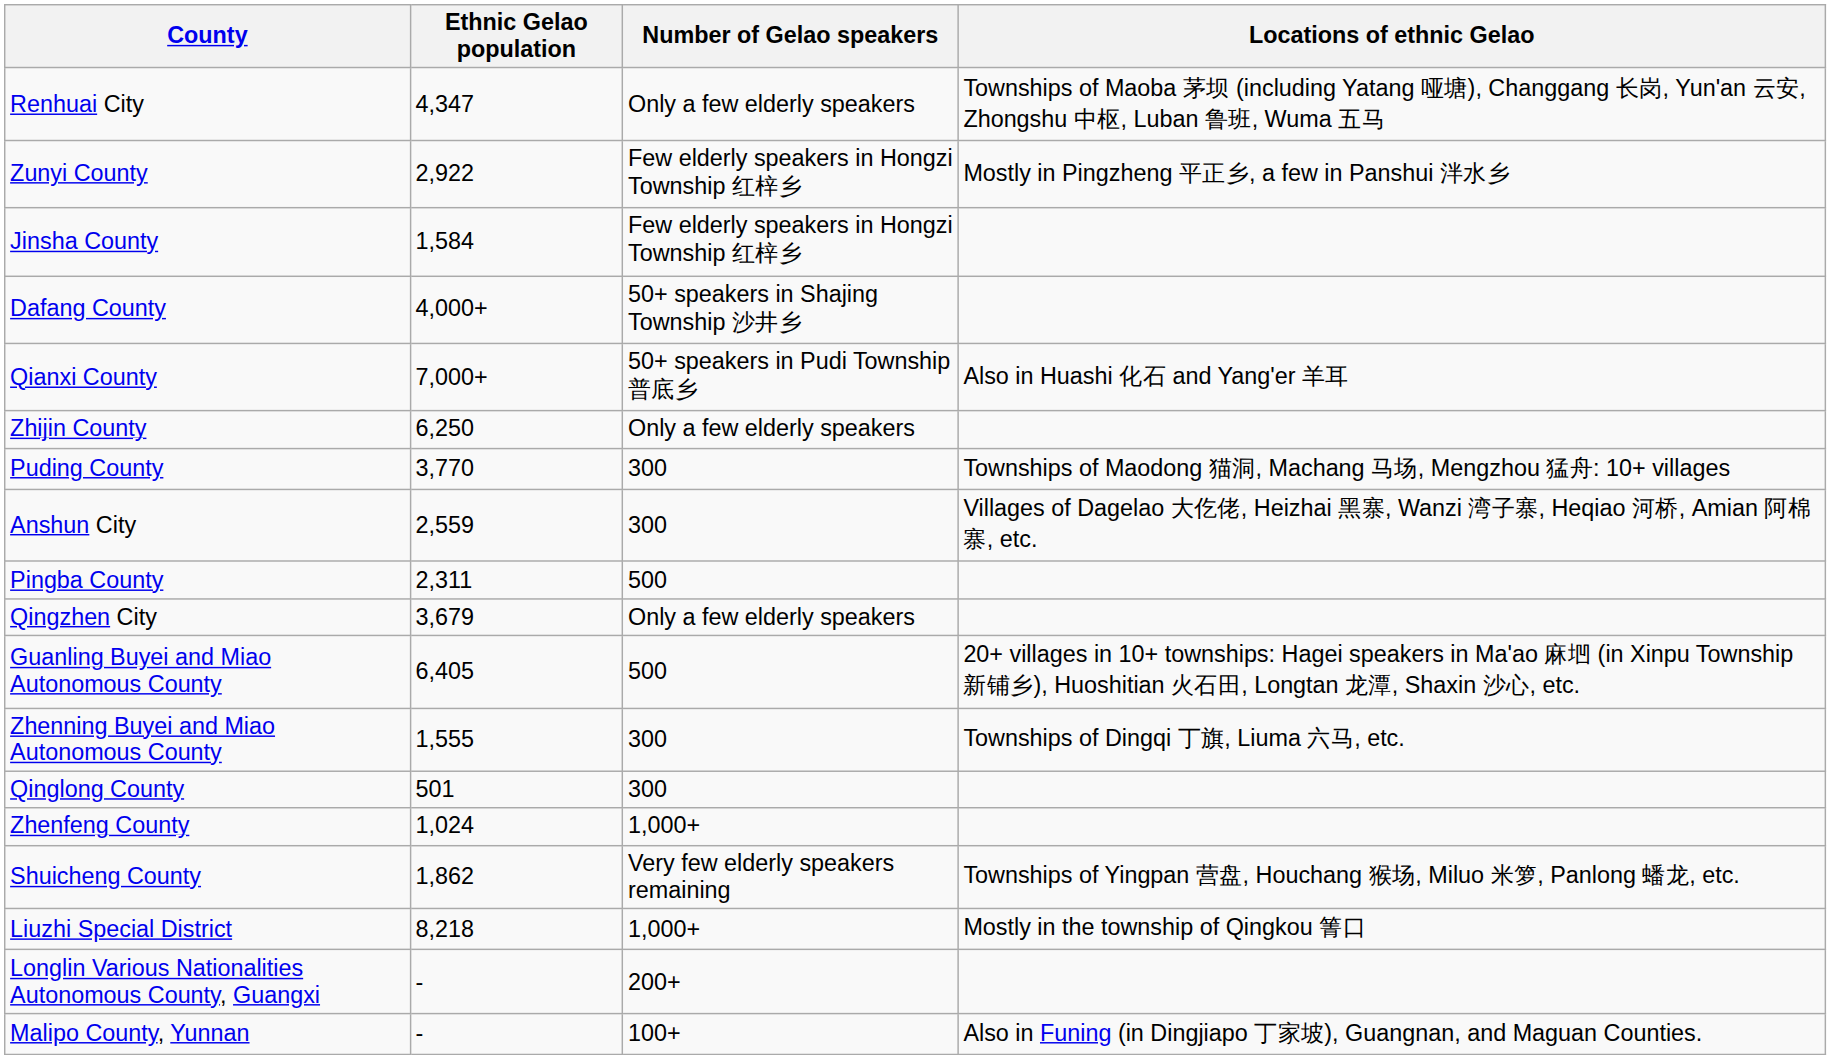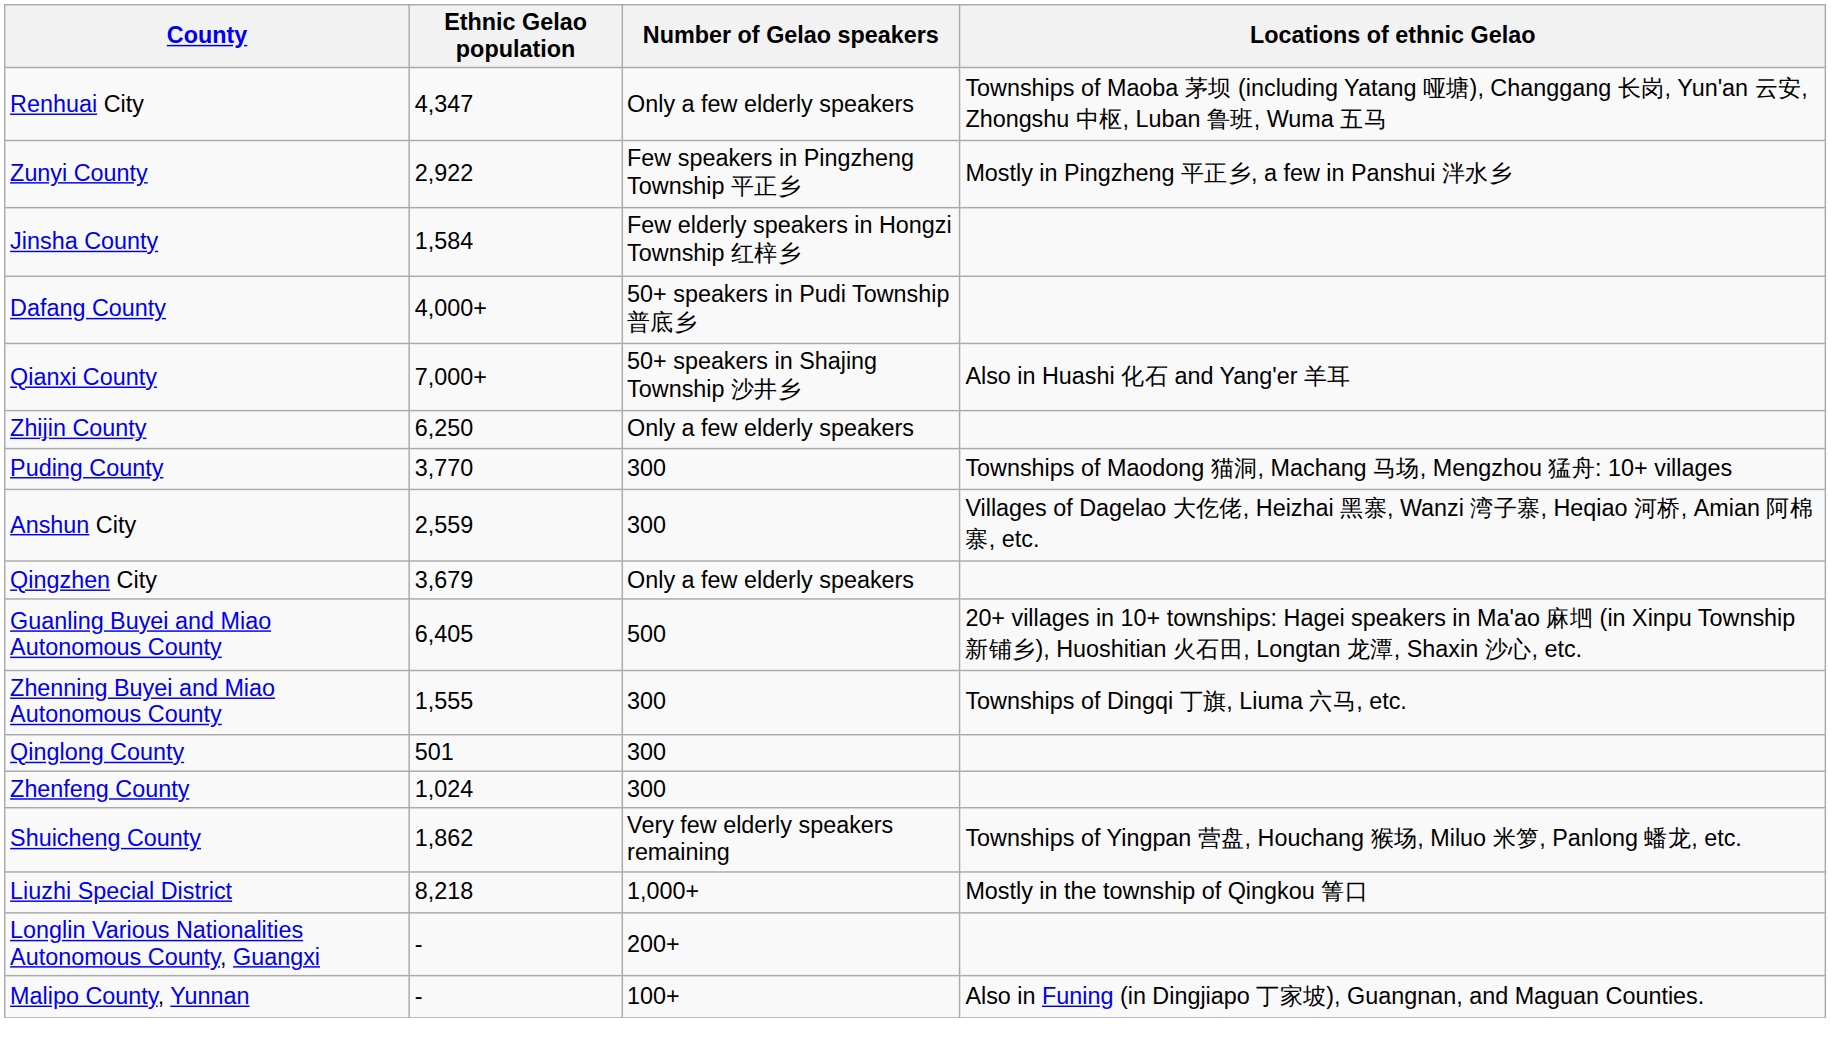 <table class="wikitable">
 <tr>
 <th c=01><a href='#'>County</a></th>
 <th c=02>Ethnic Gelao population</th>
 <th c=03>Number of Gelao speakers</th>
 <th c=04>Locations of ethnic Gelao</th>
 </tr>
 <tr>
 <td c=01><a href='#'>Renhuai</a> City</td>
 <td c=02>4,347</td>
 <td c=03>Only a few elderly speakers</td>
 <td c=04>Townships of Maoba 茅坝 (including Yatang 哑塘), Changgang 长岗, Yun'an 云安, Zhongshu 中枢, Luban 鲁班, Wuma 五马</td>
 </tr>
 <tr>
 <td c=01><a href='#'>Zunyi County</a></td>
 <td c=02>2,922</td>
-<td c=03>Few elderly speakers in Hongzi Township 红梓乡</td>
+<td c=03>Few speakers in Pingzheng Township 平正乡</td>
 <td c=04>Mostly in Pingzheng 平正乡, a few in Panshui 泮水乡</td>
 </tr>
 <tr>
 <td c=01><a href='#'>Jinsha County</a></td>
 <td c=02>1,584</td>
 <td c=03>Few elderly speakers in Hongzi Township 红梓乡</td>
 <td c=04></td>
 </tr>
 <tr>
 <td c=01><a href='#'>Dafang County</a></td>
 <td c=02>4,000+</td>
-<td c=03>50+ speakers in Shajing Township 沙井乡</td>
+<td c=03>50+ speakers in Pudi Township 普底乡</td>
 <td c=04></td>
 </tr>
 <tr>
 <td c=01><a href='#'>Qianxi County</a></td>
 <td c=02>7,000+</td>
-<td c=03>50+ speakers in Pudi Township 普底乡</td>
+<td c=03>50+ speakers in Shajing Township 沙井乡</td>
 <td c=04>Also in Huashi 化石 and Yang'er 羊耳</td>
 </tr>
 <tr>
 <td c=01><a href='#'>Zhijin County</a></td>
 <td c=02>6,250</td>
 <td c=03>Only a few elderly speakers</td>
 <td c=04></td>
 </tr>
 <tr>
 <td c=01><a href='#'>Puding County</a></td>
 <td c=02>3,770</td>
 <td c=03>300</td>
 <td c=04>Townships of Maodong 猫洞, Machang 马场, Mengzhou 猛舟: 10+ villages</td>
 </tr>
 <tr>
 <td c=01><a href='#'>Anshun</a> City</td>
 <td c=02>2,559</td>
 <td c=03>300</td>
 <td c=04>Villages of Dagelao 大仡佬, Heizhai 黑寨, Wanzi 湾子寨, Heqiao 河桥, Amian 阿棉寨, etc.</td>
-</tr>
-<tr>
-<td c=01><a href='#'>Pingba County</a></td>
-<td c=02>2,311</td>
-<td c=03>500</td>
-<td c=04></td>
 </tr>
 <tr>
 <td c=01><a href='#'>Qingzhen</a> City</td>
 <td c=02>3,679</td>
 <td c=03>Only a few elderly speakers</td>
 <td c=04></td>
 </tr>
 <tr>
 <td c=01><a href='#'>Guanling Buyei and Miao Autonomous County</a></td>
 <td c=02>6,405</td>
 <td c=03>500</td>
 <td c=04>20+ villages in 10+ townships: Hagei speakers in Ma'ao 麻垇 (in Xinpu Township 新铺乡), Huoshitian 火石田, Longtan 龙潭, Shaxin 沙心, etc.</td>
 </tr>
 <tr>
 <td c=01><a href='#'>Zhenning Buyei and Miao Autonomous County</a></td>
 <td c=02>1,555</td>
 <td c=03>300</td>
 <td c=04>Townships of Dingqi 丁旗, Liuma 六马, etc.</td>
 </tr>
 <tr>
 <td c=01><a href='#'>Qinglong County</a></td>
 <td c=02>501</td>
 <td c=03>300</td>
 <td c=04></td>
 </tr>
 <tr>
 <td c=01><a href='#'>Zhenfeng County</a></td>
 <td c=02>1,024</td>
-<td c=03>1,000+</td>
+<td c=03>300</td>
 <td c=04></td>
 </tr>
 <tr>
 <td c=01><a href='#'>Shuicheng County</a></td>
 <td c=02>1,862</td>
 <td c=03>Very few elderly speakers remaining</td>
 <td c=04>Townships of Yingpan 营盘, Houchang 猴场, Miluo 米箩, Panlong 蟠龙, etc.</td>
 </tr>
 <tr>
 <td c=01><a href='#'>Liuzhi Special District</a></td>
 <td c=02>8,218</td>
 <td c=03>1,000+</td>
 <td c=04>Mostly in the township of Qingkou 箐口</td>
 </tr>
 <tr>
 <td c=01><a href='#'>Longlin Various Nationalities Autonomous County</a>, <a href='#'>Guangxi</a></td>
 <td c=02>-</td>
 <td c=03>200+</td>
 <td c=04></td>
 </tr>
 <tr>
 <td c=01><a href='#'>Malipo County</a>, <a href='#'>Yunnan</a></td>
 <td c=02>-</td>
 <td c=03>100+</td>
 <td c=04>Also in <a href='#'>Funing</a> (in Dingjiapo 丁家坡), Guangnan, and Maguan Counties.</td>
 </tr>
 </table>
